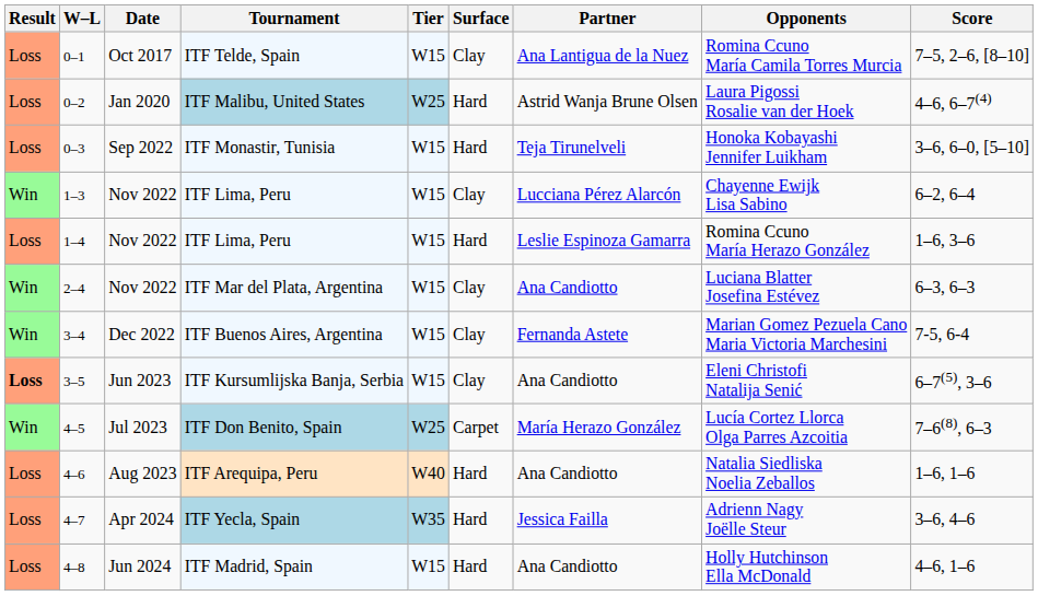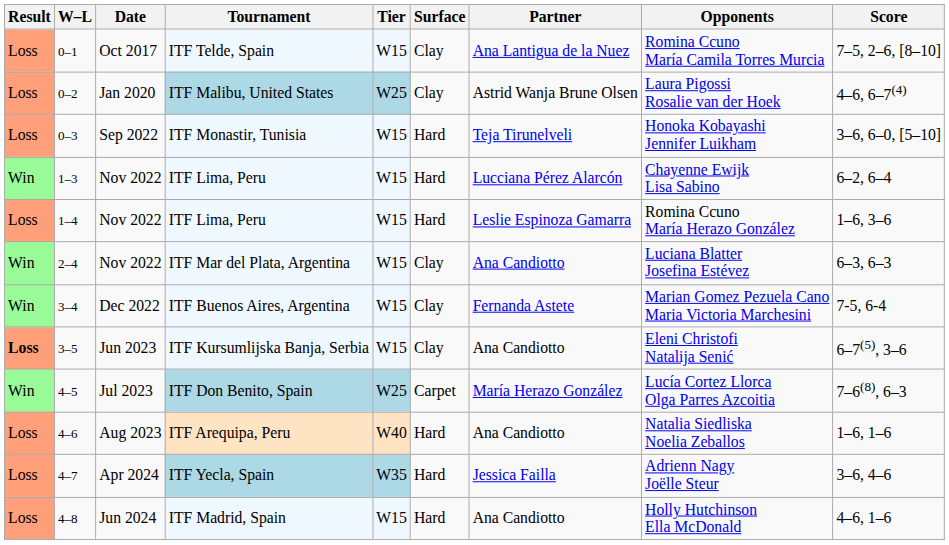 <table class="sortable wikitable">
 <tr>
 <th>Result</th>
 <th class="unsortable">W–L</th>
 <th>Date</th>
 <th>Tournament</th>
 <th>Tier</th>
 <th>Surface</th>
 <th>Partner</th>
 <th>Opponents</th>
 <th class="unsortable">Score</th>
 </tr>
 <tr>
 <td bgcolor=ffa07a>Loss</td>
 <td><small>0–1</small></td>
 <td>Oct 2017</td>
 <td bgcolor=#f0f8ff>ITF Telde, Spain</td>
 <td bgcolor=#f0f8ff>W15</td>
 <td>Clay</td>
 <td> <a href='#'>Ana Lantigua de la Nuez</a></td>
 <td> <a href='#'>Romina Ccuno</a> <br>  <a href='#'>María Camila Torres Murcia</a></td>
 <td>7–5, 2–6, [8–10]</td>
 </tr>
 <tr>
 <td bgcolor=ffa07a>Loss</td>
 <td><small>0–2</small></td>
 <td>Jan 2020</td>
 <td bgcolor=lightblue>ITF Malibu, United States</td>
 <td bgcolor=lightblue>W25</td>
-<td>Hard</td>
+<td>Clay</td>
 <td> Astrid Wanja Brune Olsen</td>
 <td> <a href='#'>Laura Pigossi</a> <br>  <a href='#'>Rosalie van der Hoek</a></td>
 <td>4–6, 6–7<sup>(4)</sup></td>
 </tr>
 <tr>
 <td bgcolor=ffa07a>Loss</td>
 <td><small>0–3</small></td>
 <td>Sep 2022</td>
 <td bgcolor=#f0f8ff>ITF Monastir, Tunisia</td>
 <td bgcolor=#f0f8ff>W15</td>
 <td>Hard</td>
 <td> <a href='#'>Teja Tirunelveli</a></td>
 <td> <a href='#'>Honoka Kobayashi</a> <br>  <a href='#'>Jennifer Luikham</a></td>
 <td>3–6, 6–0, [5–10]</td>
 </tr>
 <tr>
 <td bgcolor=98FB98>Win</td>
 <td><small>1–3</small></td>
 <td>Nov 2022</td>
 <td bgcolor=#f0f8ff>ITF Lima, Peru</td>
 <td bgcolor=#f0f8ff>W15</td>
-<td>Clay</td>
+<td>Hard</td>
 <td> <a href='#'>Lucciana Pérez Alarcón</a></td>
 <td> <a href='#'>Chayenne Ewijk</a> <br> <a href='#'>Lisa Sabino</a></td>
 <td>6–2, 6–4</td>
 </tr>
 <tr>
 <td bgcolor=ffa07a>Loss</td>
 <td><small>1–4</small></td>
 <td>Nov 2022</td>
 <td bgcolor=#f0f8ff>ITF Lima, Peru</td>
 <td bgcolor=#f0f8ff>W15</td>
 <td>Hard</td>
 <td> <a href='#'>Leslie Espinoza Gamarra</a></td>
 <td> Romina Ccuno <br>  <a href='#'>María Herazo González</a></td>
 <td>1–6, 3–6</td>
 </tr>
 <tr>
 <td bgcolor=98FB98>Win</td>
 <td><small>2–4</small></td>
 <td>Nov 2022</td>
 <td bgcolor=#f0f8ff>ITF Mar del Plata, Argentina</td>
 <td bgcolor=#f0f8ff>W15</td>
 <td>Clay</td>
 <td> <a href='#'>Ana Candiotto</a></td>
 <td> <a href='#'>Luciana Blatter</a> <br>  <a href='#'>Josefina Estévez</a></td>
 <td>6–3, 6–3</td>
 </tr>
 <tr>
 <td bgcolor=98FB98>Win</td>
 <td><small>3–4</small></td>
 <td>Dec 2022</td>
 <td bgcolor=#f0f8ff>ITF Buenos Aires, Argentina</td>
 <td bgcolor=#f0f8ff>W15</td>
 <td>Clay</td>
 <td> <a href='#'>Fernanda Astete</a></td>
 <td> <a href='#'>Marian Gomez Pezuela Cano</a> <br>  <a href='#'>Maria Victoria Marchesini</a></td>
 <td>7-5, 6-4</td>
 </tr>
 <tr>
 <td bgcolor=ffa07a><strong>Loss</strong></td>
 <td><small>3–5</small></td>
 <td>Jun 2023</td>
 <td style="background:#f0f8ff;">ITF Kursumlijska Banja, Serbia</td>
 <td style="background:#f0f8ff;">W15</td>
 <td>Clay</td>
 <td> Ana Candiotto</td>
 <td> <a href='#'>Eleni Christofi</a> <br>  <a href='#'>Natalija Senić</a></td>
 <td>6–7<sup>(5)</sup>, 3–6</td>
 </tr>
 <tr>
 <td bgcolor=98FB98>Win</td>
 <td><small>4–5</small></td>
 <td>Jul 2023</td>
 <td style="background:lightblue">ITF Don Benito, Spain</td>
 <td style="background:lightblue">W25</td>
 <td>Carpet</td>
 <td> <a href='#'>María Herazo González</a></td>
 <td> <a href='#'>Lucía Cortez Llorca</a> <br>  <a href='#'>Olga Parres Azcoitia</a></td>
 <td>7–6<sup>(8)</sup>, 6–3</td>
 </tr>
 <tr>
 <td bgcolor="ffa07a">Loss</td>
 <td><small>4–6</small></td>
 <td>Aug 2023</td>
 <td bgcolor=#ffe4c4>ITF Arequipa, Peru</td>
 <td bgcolor=#ffe4c4>W40</td>
 <td>Hard</td>
 <td> Ana Candiotto</td>
 <td> <a href='#'>Natalia Siedliska</a> <br>  <a href='#'>Noelia Zeballos</a></td>
 <td>1–6, 1–6</td>
 </tr>
 <tr>
 <td bgcolor=ffa07a>Loss</td>
 <td><small>4–7</small></td>
 <td>Apr 2024</td>
 <td style="background:lightblue">ITF Yecla, Spain</td>
 <td style="background:lightblue">W35</td>
 <td>Hard</td>
 <td> <a href='#'>Jessica Failla</a></td>
 <td> <a href='#'>Adrienn Nagy</a> <br>  <a href='#'>Joëlle Steur</a></td>
 <td>3–6, 4–6</td>
 </tr>
 <tr>
 <td bgcolor=ffa07a>Loss</td>
 <td><small>4–8</small></td>
 <td>Jun 2024</td>
 <td style="background:#f0f8ff;">ITF Madrid, Spain</td>
 <td style="background:#f0f8ff;">W15</td>
 <td>Hard</td>
 <td> Ana Candiotto</td>
 <td> <a href='#'>Holly Hutchinson</a> <br>  <a href='#'>Ella McDonald</a></td>
 <td>4–6, 1–6</td>
 </tr>
 </table>
